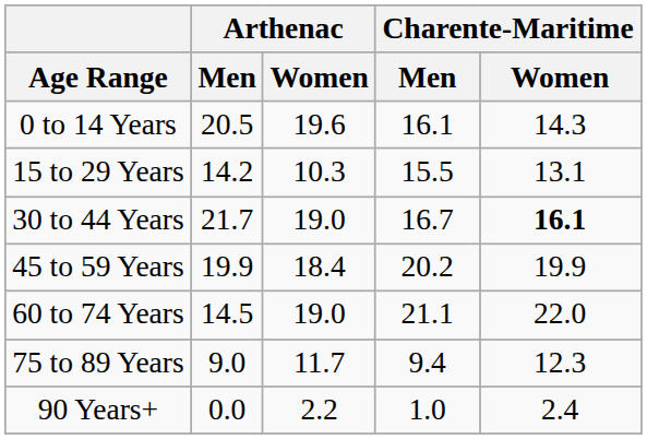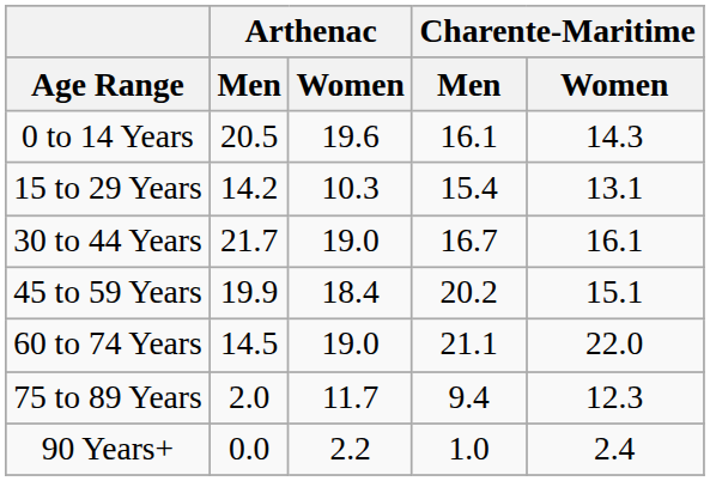 <table class="wikitable" style="text-align:center;">
 <tr>
 <th></th>
 <th colspan=2>Arthenac</th>
 <th colspan=2>Charente-Maritime</th>
 </tr>
 <tr>
 <th>Age Range</th>
 <th>Men</th>
 <th>Women</th>
 <th>Men</th>
 <th>Women</th>
 </tr>
 <tr>
 <td>0 to 14 Years</td>
 <td>20.5</td>
 <td>19.6</td>
 <td>16.1</td>
 <td>14.3</td>
 </tr>
 <tr>
 <td>15 to 29 Years</td>
 <td>14.2</td>
 <td>10.3</td>
-<td>15.5</td>
+<td>15.4</td>
 <td>13.1</td>
 </tr>
 <tr>
 <td>30 to 44 Years</td>
 <td>21.7</td>
 <td>19.0</td>
 <td>16.7</td>
-<td><strong>16.1</strong></td>
+<td>16.1</td>
 </tr>
 <tr>
 <td>45 to 59 Years</td>
 <td>19.9</td>
 <td>18.4</td>
 <td>20.2</td>
-<td>19.9</td>
+<td>15.1</td>
 </tr>
 <tr>
 <td>60 to 74 Years</td>
 <td>14.5</td>
 <td>19.0</td>
 <td>21.1</td>
 <td>22.0</td>
 </tr>
 <tr>
 <td>75 to 89 Years</td>
-<td>9.0</td>
+<td>2.0</td>
 <td>11.7</td>
 <td>9.4</td>
 <td>12.3</td>
 </tr>
 <tr>
 <td>90 Years+</td>
 <td>0.0</td>
 <td>2.2</td>
 <td>1.0</td>
 <td>2.4</td>
 </tr>
 </table>
